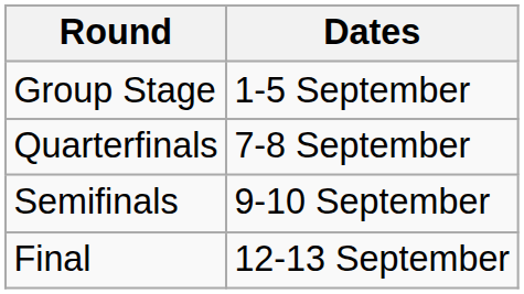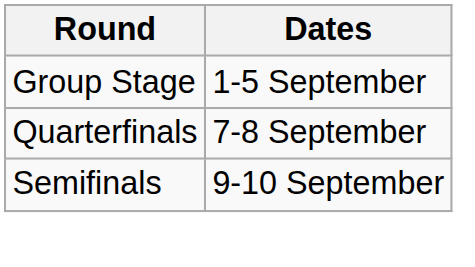 <table class="wikitable">
 <tr>
 <th>Round</th>
 <th>Dates</th>
 </tr>
 <tr>
 <td>Group Stage</td>
 <td>1-5 September</td>
 </tr>
 <tr>
 <td>Quarterfinals</td>
 <td>7-8 September</td>
 </tr>
 <tr>
 <td>Semifinals</td>
 <td>9-10 September</td>
 </tr>
-<tr>
-<td>Final</td>
-<td>12-13 September</td>
-</tr>
 </table>
